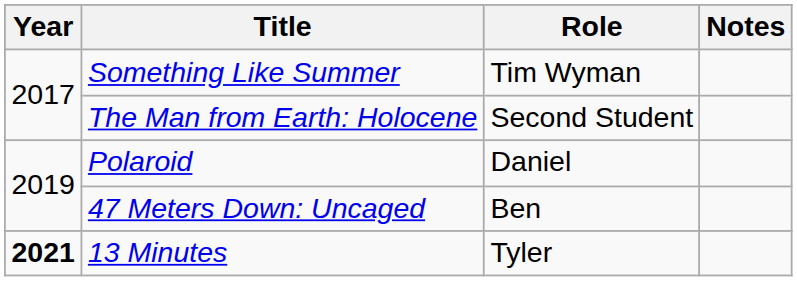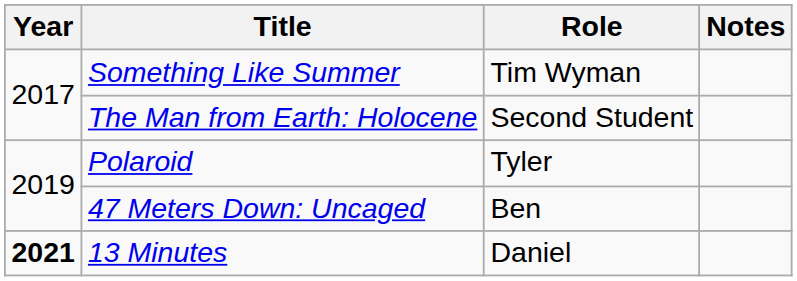 <table class="wikitable sortable">
 <tr>
 <th>Year</th>
 <th>Title</th>
 <th>Role</th>
 <th class="unsortable">Notes</th>
 </tr>
 <tr>
 <td rowspan="2">2017</td>
 <td><em><a href='#'>Something Like Summer</a></em></td>
 <td>Tim Wyman</td>
 <td></td>
 </tr>
 <tr>
 <td><em><a href='#'>The Man from Earth: Holocene</a></em></td>
 <td>Second Student</td>
 <td></td>
 </tr>
 <tr>
 <td rowspan="2">2019</td>
 <td><em><a href='#'>Polaroid</a></em></td>
-<td>Daniel</td>
+<td>Tyler</td>
 <td></td>
 </tr>
 <tr>
 <td><em><a href='#'>47 Meters Down: Uncaged</a></em></td>
 <td>Ben</td>
 <td></td>
 </tr>
 <tr>
 <td><strong>2021</strong></td>
 <td><em><a href='#'>13 Minutes</a></em></td>
-<td>Tyler</td>
+<td>Daniel</td>
 <td></td>
 </tr>
 </table>
